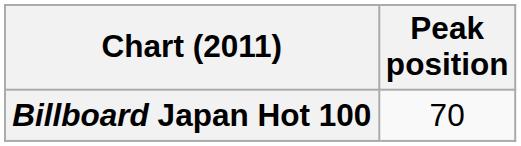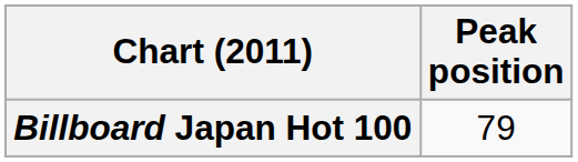 <table class="wikitable plainrowheaders">
 <tr>
 <th>Chart (2011)</th>
 <th>Peak<br>position</th>
 </tr>
 <tr>
 <th scope="row"><em>Billboard</em> Japan Hot 100</th>
-<td align="center">70</td>
+<td align="center">79</td>
 </tr>
 </table>
